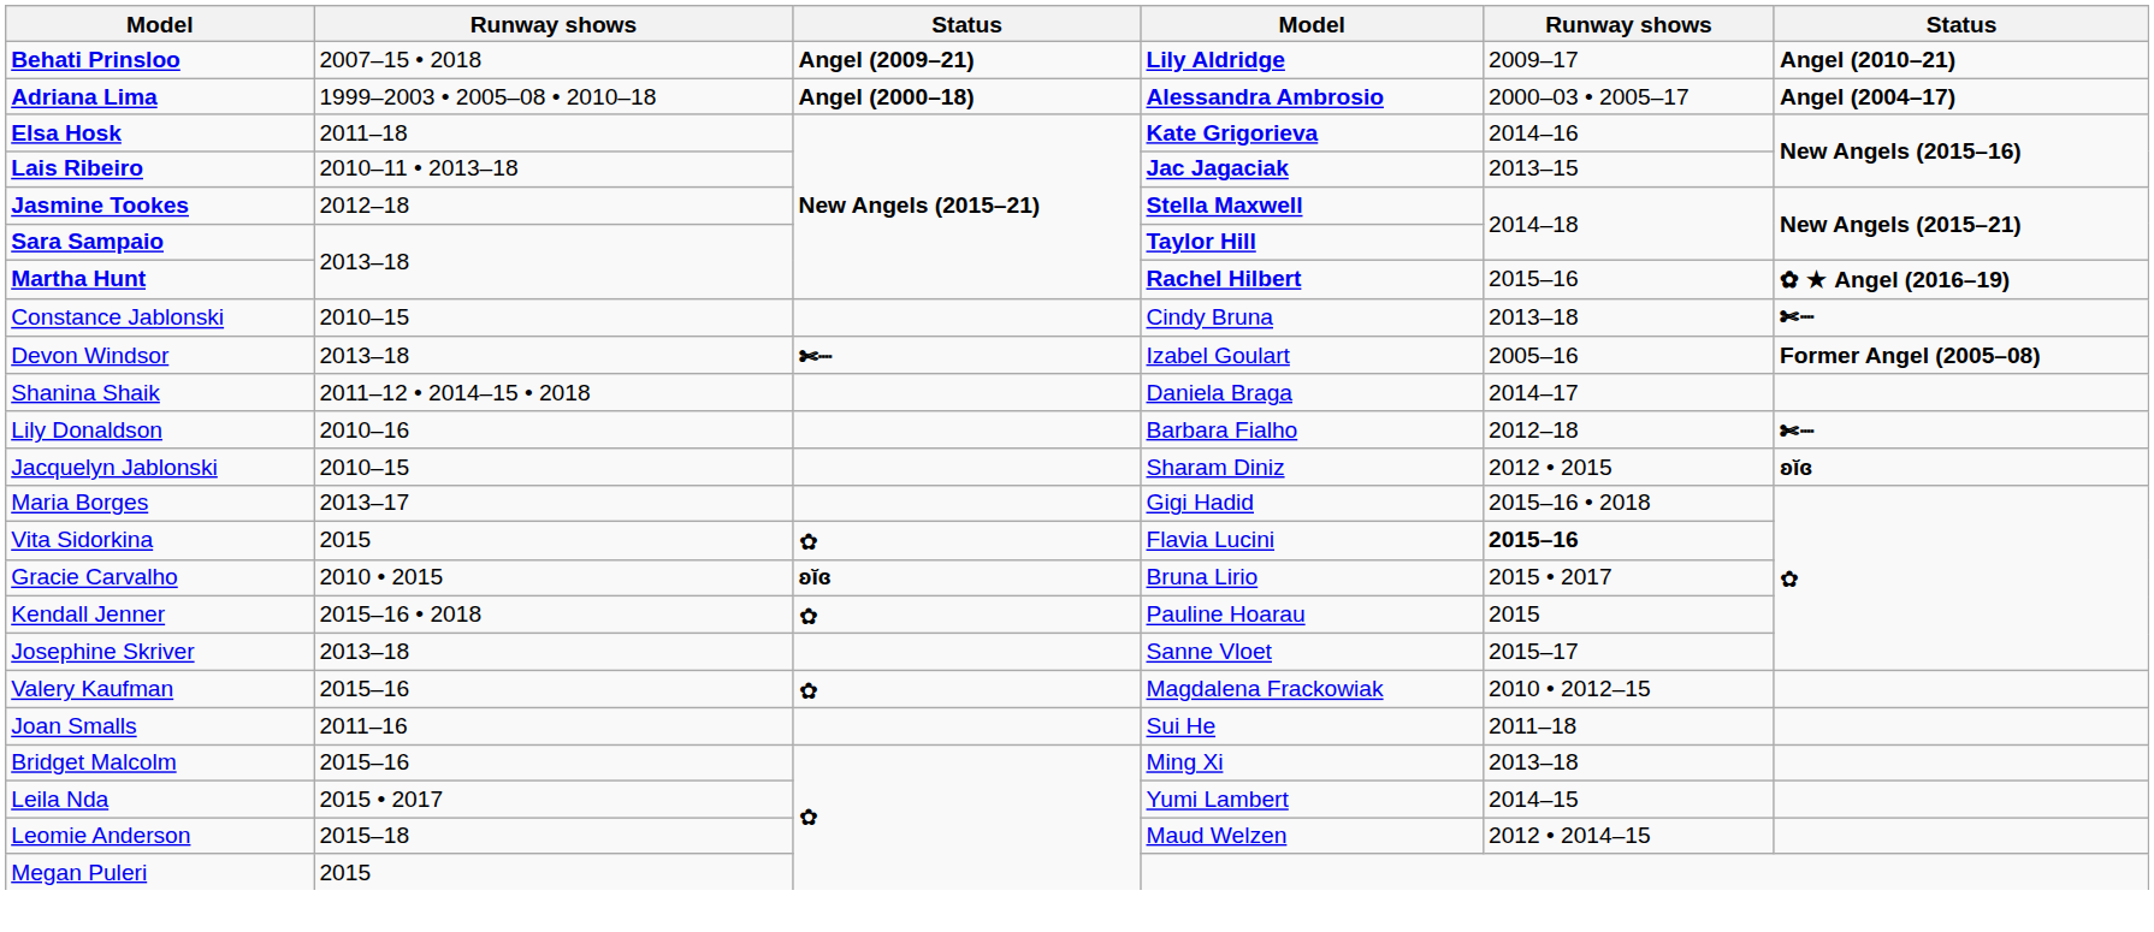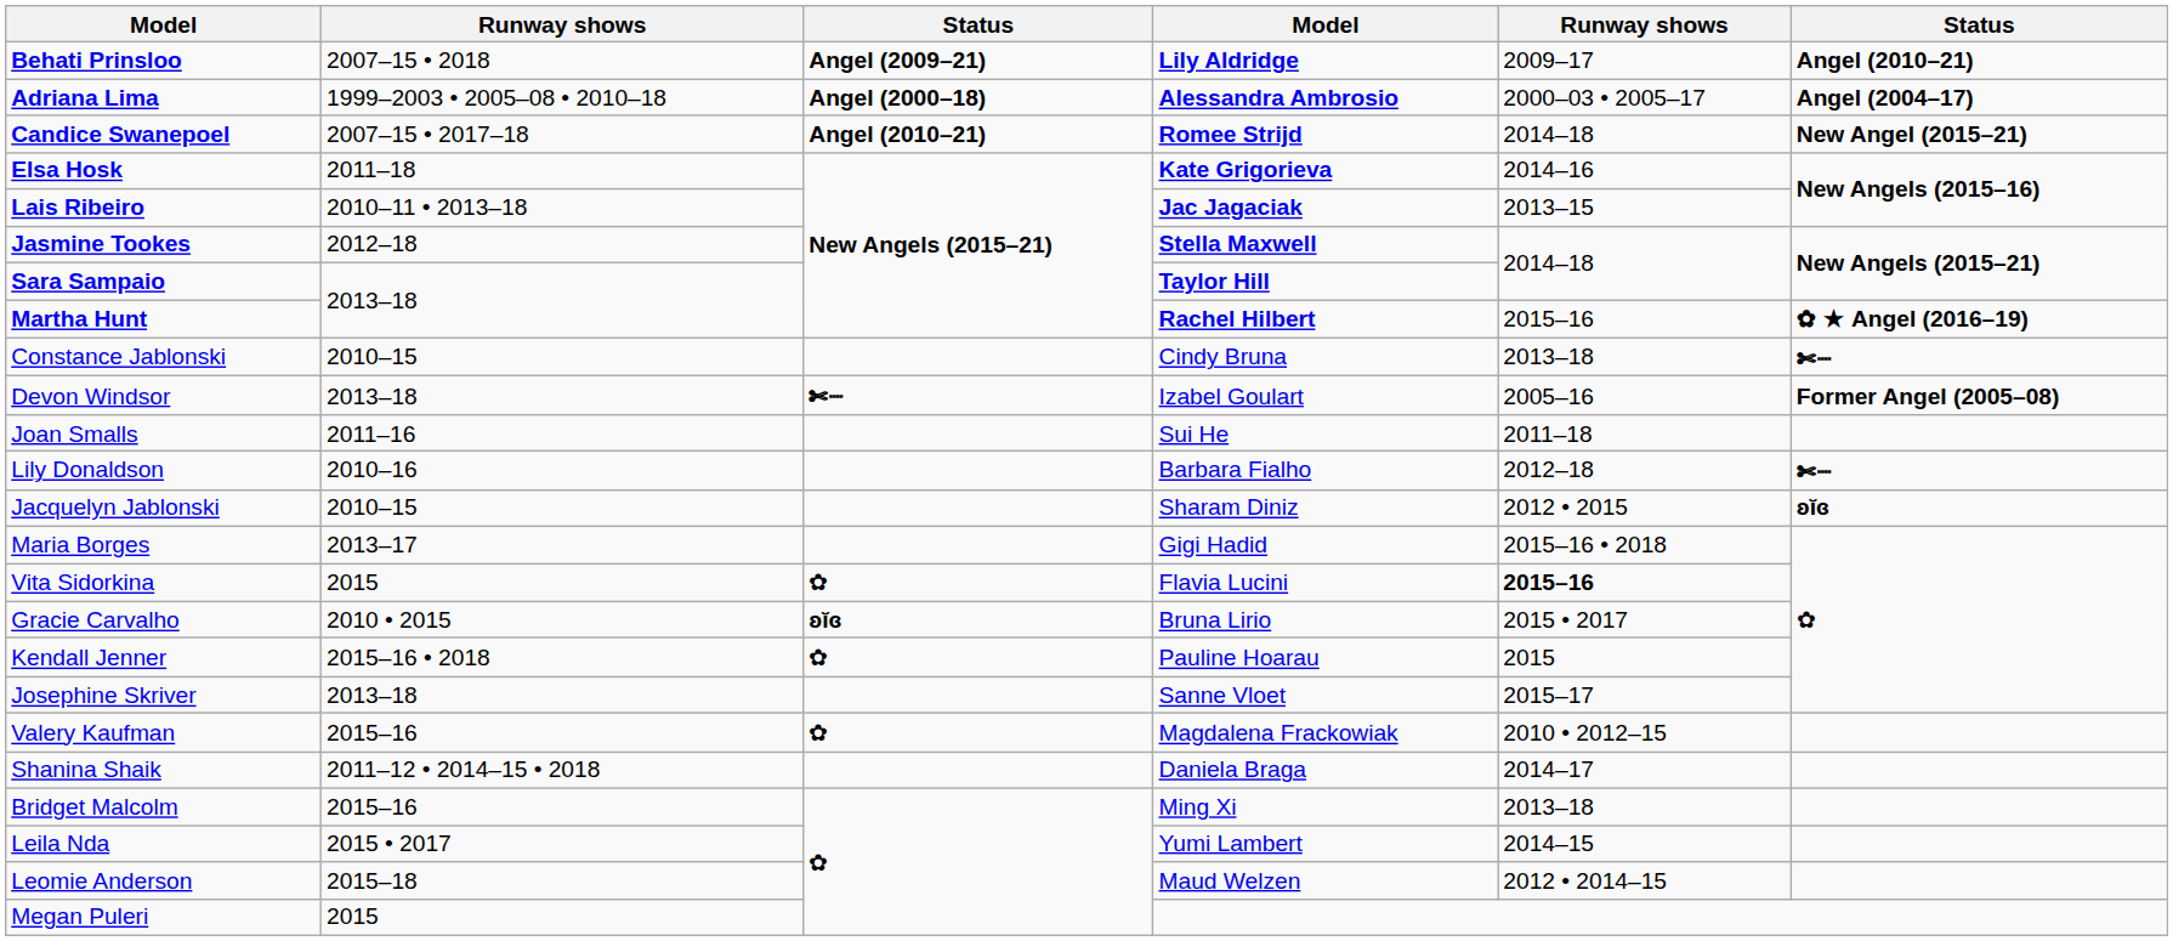 <table class="sortable wikitable"  style="font-size:85%; width:100%;">
 <tr>
 <th style="text-align:center;">Model</th>
 <th style="text-align:center;">Runway shows</th>
 <th style="text-align:center;">Status</th>
 <th style="text-align:center;">Model</th>
 <th style="text-align:center;">Runway shows</th>
 <th style="text-align:center;">Status</th>
 </tr>
 <tr>
 <td><strong> <a href='#'>Behati Prinsloo</a> </strong></td>
 <td>2007–15 • 2018</td>
 <td><strong> Angel (2009–21)</strong></td>
 <td><strong> <a href='#'>Lily Aldridge</a> </strong></td>
 <td>2009–17</td>
 <td><strong> Angel (2010–21)</strong></td>
 </tr>
 <tr>
 <td><strong> <a href='#'>Adriana Lima</a> </strong></td>
 <td>1999–2003 • 2005–08 • 2010–18</td>
 <td><strong> Angel (2000–18)</strong></td>
 <td><strong> <a href='#'>Alessandra Ambrosio</a> </strong></td>
 <td>2000–03 • 2005–17</td>
 <td><strong> Angel (2004–17)</strong></td>
+</tr>
+<tr>
+<td><strong> <a href='#'>Candice Swanepoel</a> </strong></td>
+<td>2007–15 • 2017–18</td>
+<td><strong> Angel (2010–21)</strong></td>
+<td><strong> <a href='#'>Romee Strijd</a> </strong></td>
+<td>2014–18</td>
+<td><strong>New  Angel (2015–21)</strong></td>
 </tr>
 <tr>
 <td><strong> <a href='#'>Elsa Hosk</a> </strong></td>
 <td>2011–18</td>
 <td rowspan="5"><strong>New  Angels (2015–21)</strong></td>
 <td><strong> <a href='#'>Kate Grigorieva</a> </strong></td>
 <td>2014–16</td>
 <td rowspan="2"><strong>New  Angels (2015–16)</strong></td>
 </tr>
 <tr>
 <td><strong> <a href='#'>Lais Ribeiro</a> </strong></td>
 <td>2010–11 • 2013–18</td>
 <td><strong> <a href='#'>Jac Jagaciak</a> </strong></td>
 <td>2013–15</td>
 </tr>
 <tr>
 <td><strong> <a href='#'>Jasmine Tookes</a> </strong></td>
 <td>2012–18</td>
 <td><strong> <a href='#'>Stella Maxwell</a> </strong></td>
 <td rowspan="2">2014–18</td>
 <td rowspan="2"><strong>New  Angels (2015–21)</strong></td>
 </tr>
 <tr>
 <td><strong> <a href='#'>Sara Sampaio</a> </strong></td>
 <td rowspan="2">2013–18</td>
 <td><strong> <a href='#'>Taylor Hill</a> </strong></td>
 </tr>
 <tr>
 <td><strong> <a href='#'>Martha Hunt</a> </strong></td>
 <td><strong> <a href='#'>Rachel Hilbert</a></strong></td>
 <td>2015–16</td>
 <td><strong>✿ ★  Angel (2016–19)</strong></td>
 </tr>
 <tr>
 <td> <a href='#'>Constance Jablonski</a></td>
 <td>2010–15</td>
 <td></td>
 <td> <a href='#'>Cindy Bruna</a></td>
 <td>2013–18</td>
 <td><strong>✄┈</strong></td>
 </tr>
 <tr>
 <td> <a href='#'>Devon Windsor</a></td>
 <td>2013–18</td>
 <td><strong>✄┈</strong></td>
 <td> <a href='#'>Izabel Goulart</a></td>
 <td>2005–16</td>
 <td><strong>Former  Angel (2005–08)</strong></td>
 </tr>
 <tr>
-<td> <a href='#'>Shanina Shaik</a></td>
-<td>2011–12 • 2014–15 • 2018</td>
+<td> <a href='#'>Joan Smalls</a></td>
+<td>2011–16</td>
 <td></td>
-<td> <a href='#'>Daniela Braga</a></td>
-<td>2014–17</td>
+<td> <a href='#'>Sui He</a></td>
+<td>2011–18</td>
 <td></td>
 </tr>
 <tr>
 <td> <a href='#'>Lily Donaldson</a></td>
 <td>2010–16</td>
 <td></td>
 <td> <a href='#'>Barbara Fialho</a></td>
 <td>2012–18</td>
 <td><strong>✄┈</strong></td>
 </tr>
 <tr>
 <td> <a href='#'>Jacquelyn Jablonski</a></td>
 <td>2010–15</td>
 <td></td>
 <td> <a href='#'>Sharam Diniz</a></td>
 <td>2012 • 2015</td>
 <td><strong>ʚĭɞ</strong></td>
 </tr>
 <tr>
 <td> <a href='#'>Maria Borges</a></td>
 <td>2013–17</td>
 <td></td>
 <td> <a href='#'>Gigi Hadid</a></td>
 <td>2015–16 • 2018</td>
 <td rowspan="5">✿</td>
 </tr>
 <tr>
 <td> <a href='#'>Vita Sidorkina</a></td>
 <td>2015</td>
 <td>✿</td>
 <td> <a href='#'>Flavia Lucini</a></td>
 <td><strong>2015–16</strong></td>
 </tr>
 <tr>
 <td> <a href='#'>Gracie Carvalho</a></td>
 <td>2010 • 2015</td>
 <td><strong>ʚĭɞ</strong></td>
 <td> <a href='#'>Bruna Lirio</a></td>
 <td>2015 • 2017</td>
 </tr>
 <tr>
 <td> <a href='#'>Kendall Jenner</a></td>
 <td>2015–16 • 2018</td>
 <td>✿</td>
 <td> <a href='#'>Pauline Hoarau</a></td>
 <td>2015</td>
 </tr>
 <tr>
 <td> <a href='#'>Josephine Skriver</a></td>
 <td>2013–18</td>
 <td></td>
 <td> <a href='#'>Sanne Vloet</a></td>
 <td>2015–17</td>
 </tr>
 <tr>
 <td> <a href='#'>Valery Kaufman</a></td>
 <td>2015–16</td>
 <td>✿</td>
 <td> <a href='#'>Magdalena Frackowiak</a></td>
 <td>2010 • 2012–15</td>
 <td></td>
 </tr>
 <tr>
-<td> <a href='#'>Joan Smalls</a></td>
-<td>2011–16</td>
+<td> <a href='#'>Shanina Shaik</a></td>
+<td>2011–12 • 2014–15 • 2018</td>
 <td></td>
-<td> <a href='#'>Sui He</a></td>
-<td>2011–18</td>
+<td> <a href='#'>Daniela Braga</a></td>
+<td>2014–17</td>
 <td></td>
 </tr>
 <tr>
 <td> <a href='#'>Bridget Malcolm</a></td>
 <td>2015–16</td>
 <td rowspan="4">✿</td>
 <td> <a href='#'>Ming Xi</a></td>
 <td>2013–18</td>
 <td></td>
 </tr>
 <tr>
 <td> <a href='#'>Leila Nda</a></td>
 <td>2015 • 2017</td>
 <td> <a href='#'>Yumi Lambert</a></td>
 <td>2014–15</td>
 <td></td>
 </tr>
 <tr>
 <td> <a href='#'>Leomie Anderson</a></td>
 <td>2015–18</td>
 <td> <a href='#'>Maud Welzen</a></td>
 <td>2012 • 2014–15</td>
 <td></td>
 </tr>
 <tr>
 <td> <a href='#'>Megan Puleri</a></td>
 <td>2015</td>
 <td colspan="3"></td>
 </tr>
 </table>
